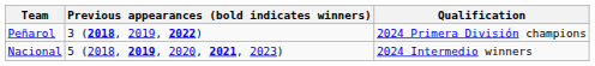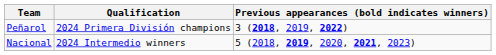 <table class="wikitable">
 <tr>
 <th>Team</th>
+<th>Qualification</th>
 <th>Previous appearances (bold indicates winners)</th>
-<th>Qualification</th>
 </tr>
 <tr>
 <td><a href='#'>Peñarol</a></td>
+<td><a href='#'>2024 Primera División</a> champions</td>
 <td>3 (<strong><a href='#'>2018</a></strong>, <a href='#'>2019</a>, <strong><a href='#'>2022</a></strong>)</td>
-<td><a href='#'>2024 Primera División</a> champions</td>
 </tr>
 <tr>
 <td><a href='#'>Nacional</a></td>
+<td><a href='#'>2024 Intermedio</a> winners</td>
 <td>5 (<a href='#'>2018</a>, <strong><a href='#'>2019</a></strong>, <a href='#'>2020</a>, <strong><a href='#'>2021</a></strong>, <a href='#'>2023</a>)</td>
-<td><a href='#'>2024 Intermedio</a> winners</td>
 </tr>
 </table>
